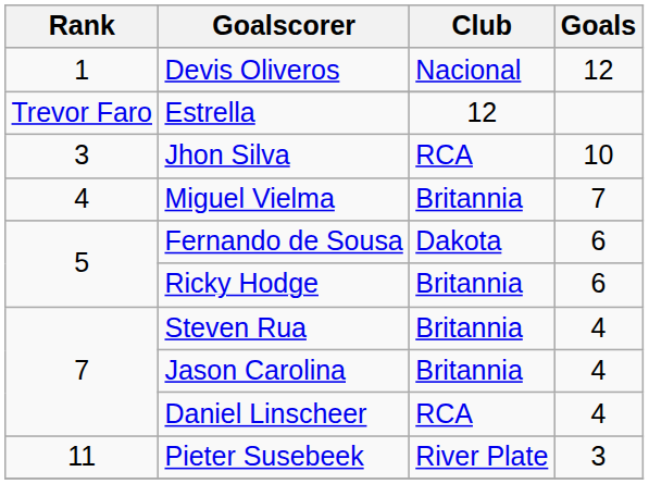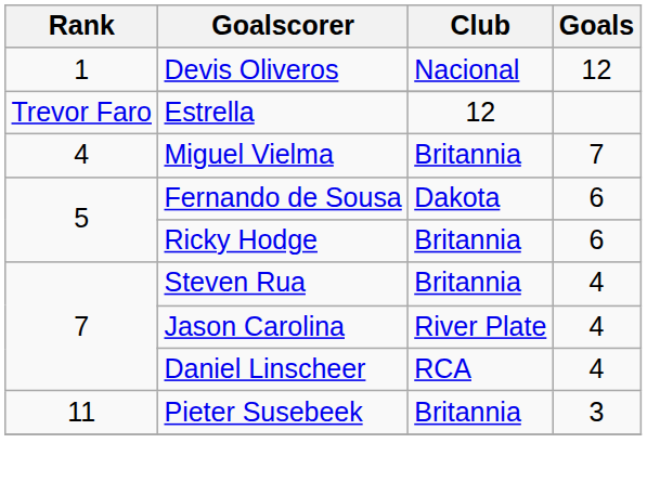 <table class="wikitable" style="text-align:center;">
 <tr>
 <th>Rank</th>
 <th>Goalscorer</th>
 <th>Club</th>
 <th>Goals</th>
 </tr>
 <tr>
 <td rowspan=2>1</td>
 <td align="left"> <a href='#'>Devis Oliveros</a></td>
 <td align="left"><a href='#'>Nacional</a></td>
 <td>12</td>
 </tr>
 <tr>
 </tr>
 <tr>
 <td align="left"> <a href='#'>Trevor Faro</a></td>
 <td align="left"><a href='#'>Estrella</a></td>
 <td>12</td>
-</tr>
-<tr>
-<td>3</td>
-<td align="left"> <a href='#'>Jhon Silva</a></td>
-<td align="left"><a href='#'>RCA</a></td>
-<td>10</td>
 </tr>
 <tr>
 <td>4</td>
 <td align="left"> <a href='#'>Miguel Vielma</a></td>
 <td align="left"><a href='#'>Britannia</a></td>
 <td>7</td>
 </tr>
 <tr>
 <td rowspan=2>5</td>
 <td align="left"> <a href='#'>Fernando de Sousa</a></td>
 <td align="left"><a href='#'>Dakota</a></td>
 <td>6</td>
 </tr>
 <tr>
 <td align="left"> <a href='#'>Ricky Hodge</a></td>
 <td align="left"><a href='#'>Britannia</a></td>
 <td>6</td>
 </tr>
 <tr>
 <td rowspan=3>7</td>
 <td align="left"> <a href='#'>Steven Rua</a></td>
 <td align="left"><a href='#'>Britannia</a></td>
 <td>4</td>
 </tr>
 <tr>
 <td align="left"> <a href='#'>Jason Carolina</a></td>
-<td align="left"><a href='#'>Britannia</a></td>
+<td align="left"><a href='#'>River Plate</a></td>
 <td>4</td>
 </tr>
 <tr>
 <td align="left"> <a href='#'>Daniel Linscheer</a></td>
 <td align="left"><a href='#'>RCA</a></td>
 <td>4</td>
 </tr>
 <tr>
 <td>11</td>
 <td align="left"> <a href='#'>Pieter Susebeek</a></td>
-<td align="left"><a href='#'>River Plate</a></td>
+<td align="left"><a href='#'>Britannia</a></td>
 <td>3</td>
 </tr>
 <tr>
 </tr>
 </table>
